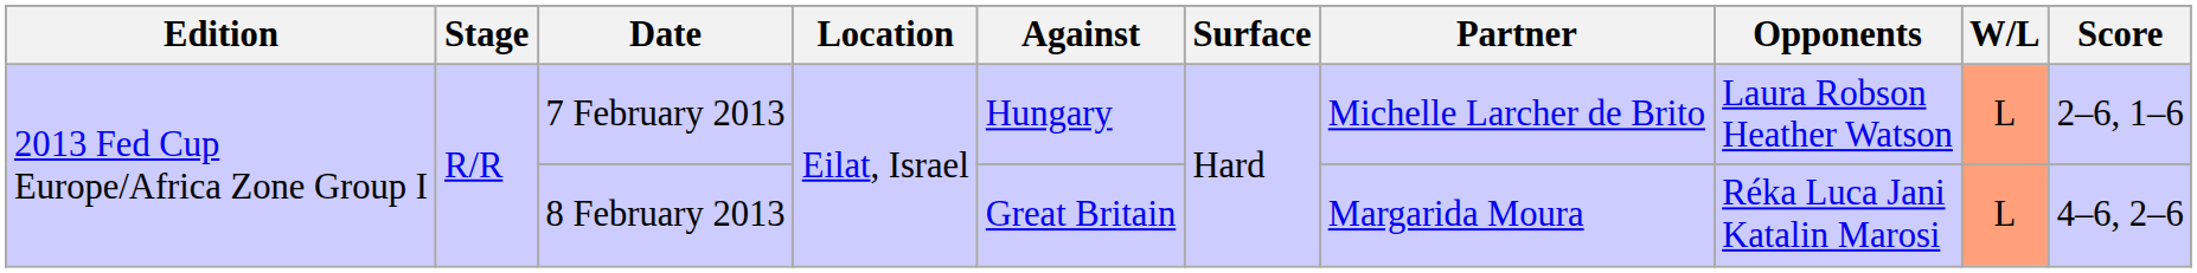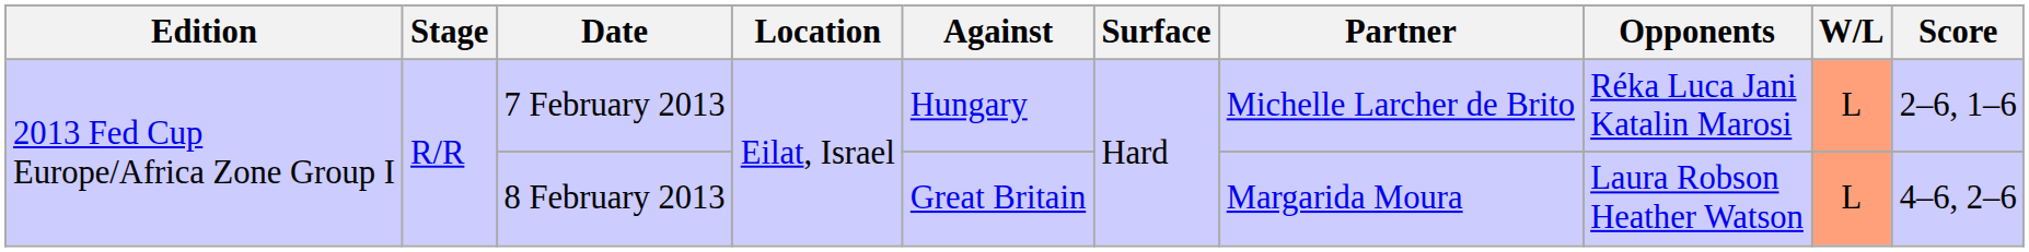 <table class=wikitable style=font-size:97%>
 <tr>
 <th>Edition</th>
 <th>Stage</th>
 <th>Date</th>
 <th>Location</th>
 <th>Against</th>
 <th>Surface</th>
 <th>Partner</th>
 <th>Opponents</th>
 <th>W/L</th>
 <th>Score</th>
 </tr>
 <tr style="background:#ccf;">
 <td rowspan="2"><a href='#'>2013 Fed Cup</a> <br> Europe/Africa Zone Group I</td>
 <td rowspan="2"><a href='#'>R/R</a></td>
 <td>7 February 2013</td>
 <td rowspan="2"><a href='#'>Eilat</a>, Israel</td>
 <td> <a href='#'>Hungary</a></td>
 <td rowspan="2">Hard</td>
 <td> <a href='#'>Michelle Larcher de Brito</a></td>
-<td> <a href='#'>Laura Robson</a> <br>  <a href='#'>Heather Watson</a></td>
+<td> <a href='#'>Réka Luca Jani</a> <br>  <a href='#'>Katalin Marosi</a></td>
 <td style="text-align:center; background:#ffa07a;">L</td>
 <td>2–6, 1–6</td>
 </tr>
 <tr style="background:#ccf;">
 <td>8 February 2013</td>
 <td> <a href='#'>Great Britain</a></td>
 <td> <a href='#'>Margarida Moura</a></td>
-<td> <a href='#'>Réka Luca Jani</a> <br>  <a href='#'>Katalin Marosi</a></td>
+<td> <a href='#'>Laura Robson</a> <br>  <a href='#'>Heather Watson</a></td>
 <td style="text-align:center; background:#ffa07a;">L</td>
 <td>4–6, 2–6</td>
 </tr>
 </table>
